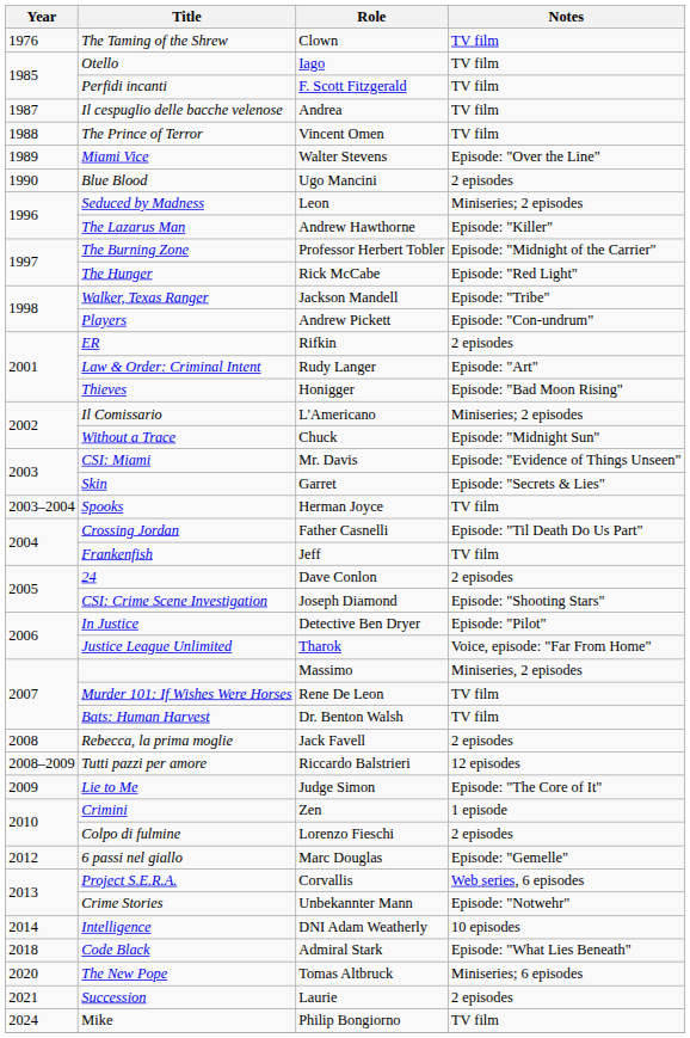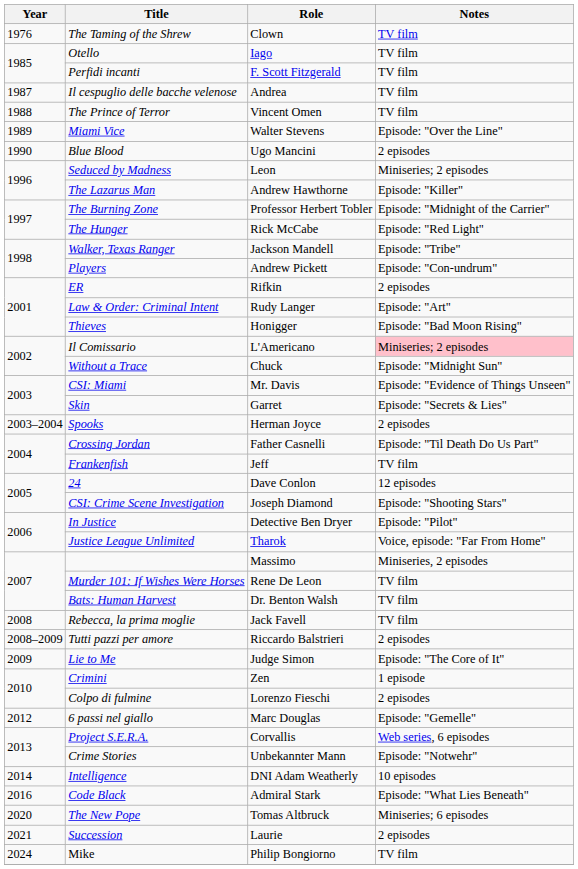 <table class="wikitable sortable">
 <tr>
 <th>Year</th>
 <th>Title</th>
 <th>Role</th>
 <th class="unsortable">Notes</th>
 </tr>
 <tr>
 <td>1976</td>
 <td><em>The Taming of the Shrew</em></td>
 <td>Clown</td>
 <td><a href='#'>TV film</a></td>
 </tr>
 <tr>
 <td rowspan="2">1985</td>
 <td><em>Otello</em></td>
 <td><a href='#'>Iago</a></td>
 <td>TV film</td>
 </tr>
 <tr>
 <td><em>Perfidi incanti</em></td>
 <td><a href='#'>F. Scott Fitzgerald</a></td>
 <td>TV film</td>
 </tr>
 <tr>
 <td>1987</td>
 <td><em>Il cespuglio delle bacche velenose</em></td>
 <td>Andrea</td>
 <td>TV film</td>
 </tr>
 <tr>
 <td>1988</td>
 <td><em>The Prince of Terror</em></td>
 <td>Vincent Omen</td>
 <td>TV film</td>
 </tr>
 <tr>
 <td>1989</td>
 <td><em><a href='#'>Miami Vice</a></em></td>
 <td>Walter Stevens</td>
 <td>Episode: "Over the Line"</td>
 </tr>
 <tr>
 <td>1990</td>
 <td><em>Blue Blood</em></td>
 <td>Ugo Mancini</td>
 <td>2 episodes</td>
 </tr>
 <tr>
 <td rowspan="2">1996</td>
 <td><em><a href='#'>Seduced by Madness</a></em></td>
 <td>Leon</td>
 <td>Miniseries; 2 episodes</td>
 </tr>
 <tr>
 <td><em><a href='#'>The Lazarus Man</a></em></td>
 <td>Andrew Hawthorne</td>
 <td>Episode: "Killer"</td>
 </tr>
 <tr>
 <td rowspan="2">1997</td>
 <td><em><a href='#'>The Burning Zone</a></em></td>
 <td>Professor Herbert Tobler</td>
 <td>Episode: "Midnight of the Carrier"</td>
 </tr>
 <tr>
 <td><a href='#'><em>The Hunger</em></a></td>
 <td>Rick McCabe</td>
 <td>Episode: "Red Light"</td>
 </tr>
 <tr>
 <td rowspan="2">1998</td>
 <td><em><a href='#'>Walker, Texas Ranger</a></em></td>
 <td>Jackson Mandell</td>
 <td>Episode: "Tribe"</td>
 </tr>
 <tr>
 <td><a href='#'><em>Players</em></a></td>
 <td>Andrew Pickett</td>
 <td>Episode: "Con-undrum"</td>
 </tr>
 <tr>
 <td rowspan="3">2001</td>
 <td><a href='#'><em>ER</em></a></td>
 <td>Rifkin</td>
 <td>2 episodes</td>
 </tr>
 <tr>
 <td><em><a href='#'>Law & Order: Criminal Intent</a></em></td>
 <td>Rudy Langer</td>
 <td>Episode: "Art"</td>
 </tr>
 <tr>
 <td><a href='#'><em>Thieves</em></a></td>
 <td>Honigger</td>
 <td>Episode: "Bad Moon Rising"</td>
 </tr>
 <tr>
 <td rowspan="2">2002</td>
 <td><em>Il Comissario</em></td>
 <td>L'Americano</td>
-<td>Miniseries; 2 episodes</td>
+<td style="background: pink;">Miniseries; 2 episodes</td>
 </tr>
 <tr>
 <td><em><a href='#'>Without a Trace</a></em></td>
 <td>Chuck</td>
 <td>Episode: "Midnight Sun"</td>
 </tr>
 <tr>
 <td rowspan="2">2003</td>
 <td><em><a href='#'>CSI: Miami</a></em></td>
 <td>Mr. Davis</td>
 <td>Episode: "Evidence of Things Unseen"</td>
 </tr>
 <tr>
 <td><a href='#'><em>Skin</em></a></td>
 <td>Garret</td>
 <td>Episode: "Secrets & Lies"</td>
 </tr>
 <tr>
 <td>2003–2004</td>
 <td><a href='#'><em>Spooks</em></a></td>
 <td>Herman Joyce</td>
-<td>TV film</td>
+<td>2 episodes</td>
 </tr>
 <tr>
 <td rowspan="2">2004</td>
 <td><em><a href='#'>Crossing Jordan</a></em></td>
 <td>Father Casnelli</td>
 <td>Episode: "Til Death Do Us Part"</td>
 </tr>
 <tr>
 <td><em><a href='#'>Frankenfish</a></em></td>
 <td>Jeff</td>
 <td>TV film</td>
 </tr>
 <tr>
 <td rowspan="2">2005</td>
 <td><a href='#'><em>24</em></a></td>
 <td>Dave Conlon</td>
-<td>2 episodes</td>
+<td>12 episodes</td>
 </tr>
 <tr>
 <td><em><a href='#'>CSI: Crime Scene Investigation</a></em></td>
 <td>Joseph Diamond</td>
 <td>Episode: "Shooting Stars"</td>
 </tr>
 <tr>
 <td rowspan="2">2006</td>
 <td><em><a href='#'>In Justice</a></em></td>
 <td>Detective Ben Dryer</td>
 <td>Episode: "Pilot"</td>
 </tr>
 <tr>
 <td><em><a href='#'>Justice League Unlimited</a></em></td>
 <td><a href='#'>Tharok</a></td>
 <td>Voice, episode: "Far From Home"</td>
 </tr>
 <tr>
 <td rowspan="3">2007</td>
 <td><em></em></td>
 <td>Massimo</td>
 <td>Miniseries, 2 episodes</td>
 </tr>
 <tr>
 <td><a href='#'><em>Murder 101: If Wishes Were Horses</em></a></td>
 <td>Rene De Leon</td>
 <td>TV film</td>
 </tr>
 <tr>
 <td><em><a href='#'>Bats: Human Harvest</a></em></td>
 <td>Dr. Benton Walsh</td>
 <td>TV film</td>
 </tr>
 <tr>
 <td>2008</td>
 <td><em>Rebecca, la prima moglie</em></td>
 <td>Jack Favell</td>
-<td>2 episodes</td>
+<td>TV film</td>
 </tr>
 <tr>
 <td>2008–2009</td>
 <td><em>Tutti pazzi per amore</em></td>
 <td>Riccardo Balstrieri</td>
-<td>12 episodes</td>
+<td>2 episodes</td>
 </tr>
 <tr>
 <td>2009</td>
 <td><em><a href='#'>Lie to Me</a></em></td>
 <td>Judge Simon</td>
 <td>Episode: "The Core of It"</td>
 </tr>
 <tr>
 <td rowspan="2">2010</td>
 <td><em><a href='#'>Crimini</a></em></td>
 <td>Zen</td>
 <td>1 episode</td>
 </tr>
 <tr>
 <td><em>Colpo di fulmine</em></td>
 <td>Lorenzo Fieschi</td>
 <td>2 episodes</td>
 </tr>
 <tr>
 <td>2012</td>
 <td><em>6 passi nel giallo</em></td>
 <td>Marc Douglas</td>
 <td>Episode: "Gemelle"</td>
 </tr>
 <tr>
 <td rowspan="2">2013</td>
 <td><em><a href='#'>Project S.E.R.A.</a></em></td>
 <td>Corvallis</td>
 <td><a href='#'>Web series</a>, 6 episodes</td>
 </tr>
 <tr>
 <td><em>Crime Stories</em></td>
 <td>Unbekannter Mann</td>
 <td>Episode: "Notwehr"</td>
 </tr>
 <tr>
 <td>2014</td>
 <td><a href='#'><em>Intelligence</em></a></td>
 <td>DNI Adam Weatherly</td>
 <td>10 episodes</td>
 </tr>
 <tr>
-<td>2018</td>
+<td>2016</td>
 <td><a href='#'><em>Code Black</em></a></td>
 <td>Admiral Stark</td>
 <td>Episode: "What Lies Beneath"</td>
 </tr>
 <tr>
 <td>2020</td>
 <td><em><a href='#'>The New Pope</a></em></td>
 <td>Tomas Altbruck</td>
 <td>Miniseries; 6 episodes</td>
 </tr>
 <tr>
 <td>2021</td>
 <td><em><a href='#'>Succession</a></em></td>
 <td>Laurie</td>
 <td>2 episodes</td>
 </tr>
 <tr>
 <td>2024</td>
 <td>Mike</td>
 <td>Philip Bongiorno</td>
 <td>TV film</td>
 </tr>
 <tr>
 </tr>
 </table>
